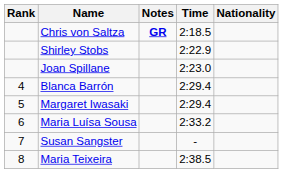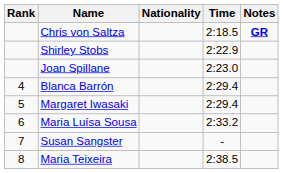 <table class="wikitable sortable" style="text-align:center">
 <tr>
 <th>Rank</th>
 <th>Name</th>
+<th>Nationality</th>
+<th>Time</th>
 <th>Notes</th>
-<th>Time</th>
-<th>Nationality</th>
 </tr>
 <tr>
 <td></td>
 <td align=left><a href='#'>Chris von Saltza</a></td>
+<td align=left></td>
+<td>2:18.5</td>
 <td><strong><a href='#'>GR</a></strong></td>
-<td>2:18.5</td>
-<td align=left></td>
 </tr>
 <tr>
 <td></td>
 <td align=left><a href='#'>Shirley Stobs</a></td>
+<td align=left></td>
+<td>2:22.9</td>
 <td></td>
-<td>2:22.9</td>
-<td align=left></td>
 </tr>
 <tr>
 <td></td>
 <td align=left><a href='#'>Joan Spillane</a></td>
+<td align=left></td>
+<td>2:23.0</td>
 <td></td>
-<td>2:23.0</td>
-<td align=left></td>
 </tr>
 <tr>
 <td>4</td>
 <td align=left><a href='#'>Blanca Barrón</a></td>
+<td align=left></td>
+<td>2:29.4</td>
 <td></td>
-<td>2:29.4</td>
-<td align=left></td>
 </tr>
 <tr>
 <td>5</td>
 <td align=left><a href='#'>Margaret Iwasaki</a></td>
+<td align=left></td>
+<td>2:29.4</td>
 <td></td>
-<td>2:29.4</td>
-<td align=left></td>
 </tr>
 <tr>
 <td>6</td>
 <td align=left><a href='#'>Maria Luísa Sousa</a></td>
+<td align=left></td>
+<td>2:33.2</td>
 <td></td>
-<td>2:33.2</td>
-<td align=left></td>
 </tr>
 <tr>
 <td>7</td>
 <td align=left><a href='#'>Susan Sangster</a></td>
+<td align=left></td>
+<td>-</td>
 <td></td>
-<td>-</td>
-<td align=left></td>
 </tr>
 <tr>
 <td>8</td>
 <td align=left><a href='#'>Maria Teixeira</a></td>
+<td align=left></td>
+<td>2:38.5</td>
 <td></td>
-<td>2:38.5</td>
-<td align=left></td>
 </tr>
 </table>
